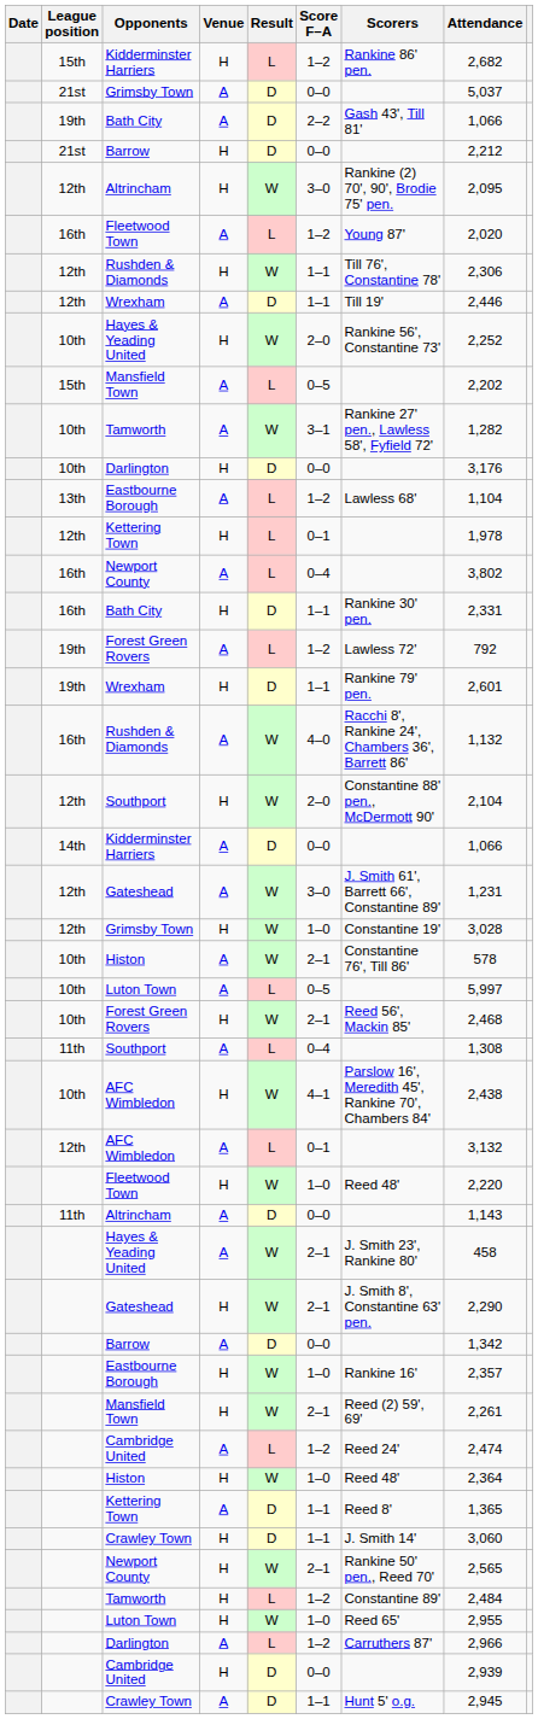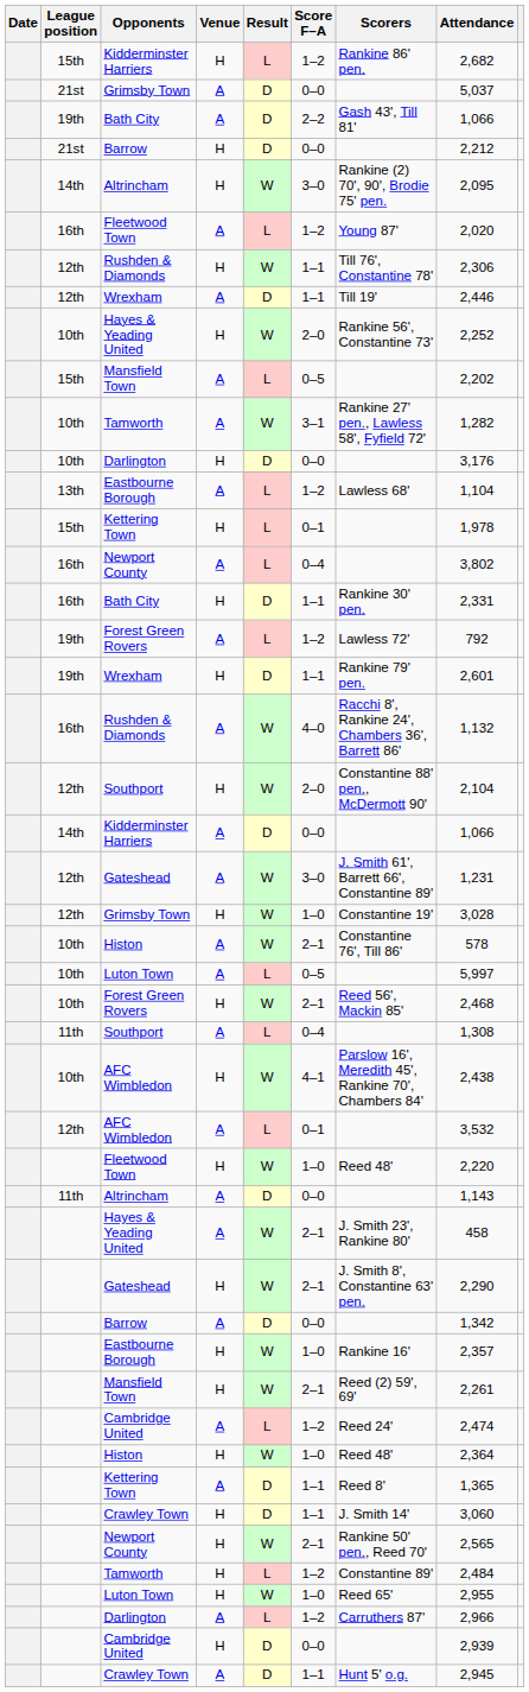 <table class="wikitable plainrowheaders sortable" style="text-align:center">
 <tr>
 <th scope=col>Date</th>
 <th scope=col>League<br>position</th>
 <th scope=col>Opponents</th>
 <th scope=col>Venue</th>
 <th scope=col>Result</th>
 <th scope=col>Score<br>F–A</th>
 <th scope=col class=unsortable>Scorers</th>
 <th scope=col>Attendance</th>
 <th scope=col class=unsortable></th>
 </tr>
 <tr>
 <th scope=row></th>
 <td>15th</td>
 <td align=left><a href='#'>Kidderminster Harriers</a></td>
 <td>H</td>
 <td style=background-color:#FFCCCC>L</td>
 <td>1–2</td>
 <td align=left><a href='#'>Rankine</a> 86' <a href='#'>pen.</a></td>
 <td>2,682</td>
 <td></td>
 </tr>
 <tr>
 <th scope=row></th>
 <td>21st</td>
 <td align=left><a href='#'>Grimsby Town</a></td>
 <td><a href='#'>A</a></td>
 <td style=background-color:#FFFFCC>D</td>
 <td>0–0</td>
 <td align=left></td>
 <td>5,037</td>
 <td></td>
 </tr>
 <tr>
 <th scope=row></th>
 <td>19th</td>
 <td align=left><a href='#'>Bath City</a></td>
 <td><a href='#'>A</a></td>
 <td style=background-color:#FFFFCC>D</td>
 <td>2–2</td>
 <td align=left><a href='#'>Gash</a> 43', <a href='#'>Till</a> 81'</td>
 <td>1,066</td>
 <td></td>
 </tr>
 <tr>
 <th scope=row></th>
 <td>21st</td>
 <td align=left><a href='#'>Barrow</a></td>
 <td>H</td>
 <td style=background-color:#FFFFCC>D</td>
 <td>0–0</td>
 <td align=left></td>
 <td>2,212</td>
 <td></td>
 </tr>
 <tr>
 <th scope=row></th>
-<td>12th</td>
+<td>14th</td>
 <td align=left><a href='#'>Altrincham</a></td>
 <td>H</td>
 <td style=background-color:#CCFFCC>W</td>
 <td>3–0</td>
 <td align=left>Rankine (2) 70', 90', <a href='#'>Brodie</a> 75' <a href='#'>pen.</a></td>
 <td>2,095</td>
 <td></td>
 </tr>
 <tr>
 <th scope=row></th>
 <td>16th</td>
 <td align=left><a href='#'>Fleetwood Town</a></td>
 <td><a href='#'>A</a></td>
 <td style=background-color:#FFCCCC>L</td>
 <td>1–2</td>
 <td align=left><a href='#'>Young</a> 87'</td>
 <td>2,020</td>
 <td></td>
 </tr>
 <tr>
 <th scope=row></th>
 <td>12th</td>
 <td align=left><a href='#'>Rushden & Diamonds</a></td>
 <td>H</td>
 <td style=background-color:#CCFFCC>W</td>
 <td>1–1</td>
 <td align=left>Till 76', <a href='#'>Constantine</a> 78'</td>
 <td>2,306</td>
 <td></td>
 </tr>
 <tr>
 <th scope=row></th>
 <td>12th</td>
 <td align=left><a href='#'>Wrexham</a></td>
 <td><a href='#'>A</a></td>
 <td style=background-color:#FFFFCC>D</td>
 <td>1–1</td>
 <td align=left>Till 19'</td>
 <td>2,446</td>
 <td></td>
 </tr>
 <tr>
 <th scope=row></th>
 <td>10th</td>
 <td align=left><a href='#'>Hayes & Yeading United</a></td>
 <td>H</td>
 <td style=background-color:#CCFFCC>W</td>
 <td>2–0</td>
 <td align=left>Rankine 56', Constantine 73'</td>
 <td>2,252</td>
 <td></td>
 </tr>
 <tr>
 <th scope=row></th>
 <td>15th</td>
 <td align=left><a href='#'>Mansfield Town</a></td>
 <td><a href='#'>A</a></td>
 <td style=background-color:#FFCCCC>L</td>
 <td>0–5</td>
 <td align=left></td>
 <td>2,202</td>
 <td></td>
 </tr>
 <tr>
 <th scope=row></th>
 <td>10th</td>
 <td align=left><a href='#'>Tamworth</a></td>
 <td><a href='#'>A</a></td>
 <td style=background-color:#CCFFCC>W</td>
 <td>3–1</td>
 <td align=left>Rankine 27' <a href='#'>pen.</a>, <a href='#'>Lawless</a> 58', <a href='#'>Fyfield</a> 72'</td>
 <td>1,282</td>
 <td></td>
 </tr>
 <tr>
 <th scope=row></th>
 <td>10th</td>
 <td align=left><a href='#'>Darlington</a></td>
 <td>H</td>
 <td style=background-color:#FFFFCC>D</td>
 <td>0–0</td>
 <td align=left></td>
 <td>3,176</td>
 <td></td>
 </tr>
 <tr>
 <th scope=row></th>
 <td>13th</td>
 <td align=left><a href='#'>Eastbourne Borough</a></td>
 <td><a href='#'>A</a></td>
 <td style=background-color:#FFCCCC>L</td>
 <td>1–2</td>
 <td align=left>Lawless 68'</td>
 <td>1,104</td>
 <td></td>
 </tr>
 <tr>
 <th scope=row></th>
-<td>12th</td>
+<td>15th</td>
 <td align=left><a href='#'>Kettering Town</a></td>
 <td>H</td>
 <td style=background-color:#FFCCCC>L</td>
 <td>0–1</td>
 <td align=left></td>
 <td>1,978</td>
 <td></td>
 </tr>
 <tr>
 <th scope=row></th>
 <td>16th</td>
 <td align=left><a href='#'>Newport County</a></td>
 <td><a href='#'>A</a></td>
 <td style=background-color:#FFCCCC>L</td>
 <td>0–4</td>
 <td align=left></td>
 <td>3,802</td>
 <td></td>
 </tr>
 <tr>
 <th scope=row></th>
 <td>16th</td>
 <td align=left><a href='#'>Bath City</a></td>
 <td>H</td>
 <td style=background-color:#FFFFCC>D</td>
 <td>1–1</td>
 <td align=left>Rankine 30' <a href='#'>pen.</a></td>
 <td>2,331</td>
 <td></td>
 </tr>
 <tr>
 <th scope=row></th>
 <td>19th</td>
 <td align=left><a href='#'>Forest Green Rovers</a></td>
 <td><a href='#'>A</a></td>
 <td style=background-color:#FFCCCC>L</td>
 <td>1–2</td>
 <td align=left>Lawless 72'</td>
 <td>792</td>
 <td></td>
 </tr>
 <tr>
 <th scope=row></th>
 <td>19th</td>
 <td align=left><a href='#'>Wrexham</a></td>
 <td>H</td>
 <td style=background-color:#FFFFCC>D</td>
 <td>1–1</td>
 <td align=left>Rankine 79' <a href='#'>pen.</a></td>
 <td>2,601</td>
 <td></td>
 </tr>
 <tr>
 <th scope=row></th>
 <td>16th</td>
 <td align=left><a href='#'>Rushden & Diamonds</a></td>
 <td><a href='#'>A</a></td>
 <td style=background-color:#CCFFCC>W</td>
 <td>4–0</td>
 <td align=left><a href='#'>Racchi</a> 8', Rankine 24', <a href='#'>Chambers</a> 36', <a href='#'>Barrett</a> 86'</td>
 <td>1,132</td>
 <td></td>
 </tr>
 <tr>
 <th scope=row></th>
 <td>12th</td>
 <td align=left><a href='#'>Southport</a></td>
 <td>H</td>
 <td style=background-color:#CCFFCC>W</td>
 <td>2–0</td>
 <td align=left>Constantine 88' <a href='#'>pen.</a>, <a href='#'>McDermott</a> 90'</td>
 <td>2,104</td>
 <td></td>
 </tr>
 <tr>
 <th scope=row></th>
 <td>14th</td>
 <td align=left><a href='#'>Kidderminster Harriers</a></td>
 <td><a href='#'>A</a></td>
 <td style=background-color:#FFFFCC>D</td>
 <td>0–0</td>
 <td align=left></td>
 <td>1,066</td>
 <td></td>
 </tr>
 <tr>
 <th scope=row></th>
 <td>12th</td>
 <td align=left><a href='#'>Gateshead</a></td>
 <td><a href='#'>A</a></td>
 <td style=background-color:#CCFFCC>W</td>
 <td>3–0</td>
 <td align=left><a href='#'>J. Smith</a> 61', Barrett 66', Constantine 89'</td>
 <td>1,231</td>
 <td></td>
 </tr>
 <tr>
 <th scope=row></th>
 <td>12th</td>
 <td align=left><a href='#'>Grimsby Town</a></td>
 <td>H</td>
 <td style=background-color:#CCFFCC>W</td>
 <td>1–0</td>
 <td align=left>Constantine 19'</td>
 <td>3,028</td>
 <td></td>
 </tr>
 <tr>
 <th scope=row></th>
 <td>10th</td>
 <td align=left><a href='#'>Histon</a></td>
 <td><a href='#'>A</a></td>
 <td style=background-color:#CCFFCC>W</td>
 <td>2–1</td>
 <td align=left>Constantine 76', Till 86'</td>
 <td>578</td>
 <td></td>
 </tr>
 <tr>
 <th scope=row></th>
 <td>10th</td>
 <td align=left><a href='#'>Luton Town</a></td>
 <td><a href='#'>A</a></td>
 <td style=background-color:#FFCCCC>L</td>
 <td>0–5</td>
 <td align=left></td>
 <td>5,997</td>
 <td></td>
 </tr>
 <tr>
 <th scope=row></th>
 <td>10th</td>
 <td align=left><a href='#'>Forest Green Rovers</a></td>
 <td>H</td>
 <td style=background-color:#CCFFCC>W</td>
 <td>2–1</td>
 <td align=left><a href='#'>Reed</a> 56', <a href='#'>Mackin</a> 85'</td>
 <td>2,468</td>
 <td></td>
 </tr>
 <tr>
 <th scope=row></th>
 <td>11th</td>
 <td align=left><a href='#'>Southport</a></td>
 <td><a href='#'>A</a></td>
 <td style=background-color:#FFCCCC>L</td>
 <td>0–4</td>
 <td align=left></td>
 <td>1,308</td>
 <td></td>
 </tr>
 <tr>
 <th scope=row></th>
 <td>10th</td>
 <td align=left><a href='#'>AFC Wimbledon</a></td>
 <td>H</td>
 <td style=background-color:#CCFFCC>W</td>
 <td>4–1</td>
 <td align=left><a href='#'>Parslow</a> 16', <a href='#'>Meredith</a> 45', Rankine 70', Chambers 84'</td>
 <td>2,438</td>
 <td></td>
 </tr>
 <tr>
 <th scope=row></th>
 <td>12th</td>
 <td align=left><a href='#'>AFC Wimbledon</a></td>
 <td><a href='#'>A</a></td>
 <td style=background-color:#FFCCCC>L</td>
 <td>0–1</td>
 <td align=left></td>
-<td>3,132</td>
+<td>3,532</td>
 <td></td>
 </tr>
 <tr>
 <th scope=row></th>
 <td></td>
 <td align=left><a href='#'>Fleetwood Town</a></td>
 <td>H</td>
 <td style=background-color:#CCFFCC>W</td>
 <td>1–0</td>
 <td align=left>Reed 48'</td>
 <td>2,220</td>
 <td></td>
 </tr>
 <tr>
 <th scope=row></th>
 <td>11th</td>
 <td align=left><a href='#'>Altrincham</a></td>
 <td><a href='#'>A</a></td>
 <td style=background-color:#FFFFCC>D</td>
 <td>0–0</td>
 <td align=left></td>
 <td>1,143</td>
 <td></td>
 </tr>
 <tr>
 <th scope=row></th>
 <td></td>
 <td align=left><a href='#'>Hayes & Yeading United</a></td>
 <td><a href='#'>A</a></td>
 <td style=background-color:#CCFFCC>W</td>
 <td>2–1</td>
 <td align=left>J. Smith 23', Rankine 80'</td>
 <td>458</td>
 <td></td>
 </tr>
 <tr>
 <th scope=row></th>
 <td></td>
 <td align=left><a href='#'>Gateshead</a></td>
 <td>H</td>
 <td style=background-color:#CCFFCC>W</td>
 <td>2–1</td>
 <td align=left>J. Smith 8', Constantine 63' <a href='#'>pen.</a></td>
 <td>2,290</td>
 <td></td>
 </tr>
 <tr>
 <th scope=row></th>
 <td></td>
 <td align=left><a href='#'>Barrow</a></td>
 <td><a href='#'>A</a></td>
 <td style=background-color:#FFFFCC>D</td>
 <td>0–0</td>
 <td align=left></td>
 <td>1,342</td>
 <td></td>
 </tr>
 <tr>
 <th scope=row></th>
 <td></td>
 <td align=left><a href='#'>Eastbourne Borough</a></td>
 <td>H</td>
 <td style=background-color:#CCFFCC>W</td>
 <td>1–0</td>
 <td align=left>Rankine 16'</td>
 <td>2,357</td>
 <td></td>
 </tr>
 <tr>
 <th scope=row></th>
 <td></td>
 <td align=left><a href='#'>Mansfield Town</a></td>
 <td>H</td>
 <td style=background-color:#CCFFCC>W</td>
 <td>2–1</td>
 <td align=left>Reed (2) 59', 69'</td>
 <td>2,261</td>
 <td></td>
 </tr>
 <tr>
 <th scope=row></th>
 <td></td>
 <td align=left><a href='#'>Cambridge United</a></td>
 <td><a href='#'>A</a></td>
 <td style=background-color:#FFCCCC>L</td>
 <td>1–2</td>
 <td align=left>Reed 24'</td>
 <td>2,474</td>
 <td></td>
 </tr>
 <tr>
 <th scope=row></th>
 <td></td>
 <td align=left><a href='#'>Histon</a></td>
 <td>H</td>
 <td style=background-color:#CCFFCC>W</td>
 <td>1–0</td>
 <td align=left>Reed 48'</td>
 <td>2,364</td>
 <td></td>
 </tr>
 <tr>
 <th scope=row></th>
 <td></td>
 <td align=left><a href='#'>Kettering Town</a></td>
 <td><a href='#'>A</a></td>
 <td style=background-color:#FFFFCC>D</td>
 <td>1–1</td>
 <td align=left>Reed 8'</td>
 <td>1,365</td>
 <td></td>
 </tr>
 <tr>
 <th scope=row></th>
 <td></td>
 <td align=left><a href='#'>Crawley Town</a></td>
 <td>H</td>
 <td style=background-color:#FFFFCC>D</td>
 <td>1–1</td>
 <td align=left>J. Smith 14'</td>
 <td>3,060</td>
 <td></td>
 </tr>
 <tr>
 <th scope=row></th>
 <td></td>
 <td align=left><a href='#'>Newport County</a></td>
 <td>H</td>
 <td style=background-color:#CCFFCC>W</td>
 <td>2–1</td>
 <td align=left>Rankine 50' <a href='#'>pen.</a>, Reed 70'</td>
 <td>2,565</td>
 <td></td>
 </tr>
 <tr>
 <th scope=row></th>
 <td></td>
 <td align=left><a href='#'>Tamworth</a></td>
 <td>H</td>
 <td style=background-color:#FFCCCC>L</td>
 <td>1–2</td>
 <td align=left>Constantine 89'</td>
 <td>2,484</td>
 <td></td>
 </tr>
 <tr>
 <th scope=row></th>
 <td></td>
 <td align=left><a href='#'>Luton Town</a></td>
 <td>H</td>
 <td style=background-color:#CCFFCC>W</td>
 <td>1–0</td>
 <td align=left>Reed 65'</td>
 <td>2,955</td>
 <td></td>
 </tr>
 <tr>
 <th scope=row></th>
 <td></td>
 <td align=left><a href='#'>Darlington</a></td>
 <td><a href='#'>A</a></td>
 <td style=background-color:#FFCCCC>L</td>
 <td>1–2</td>
 <td align=left><a href='#'>Carruthers</a> 87'</td>
 <td>2,966</td>
 <td></td>
 </tr>
 <tr>
 <th scope=row></th>
 <td></td>
 <td align=left><a href='#'>Cambridge United</a></td>
 <td>H</td>
 <td style=background-color:#FFFFCC>D</td>
 <td>0–0</td>
 <td align=left></td>
 <td>2,939</td>
 <td></td>
 </tr>
 <tr>
 <th scope=row></th>
 <td></td>
 <td align=left><a href='#'>Crawley Town</a></td>
 <td><a href='#'>A</a></td>
 <td style=background-color:#FFFFCC>D</td>
 <td>1–1</td>
 <td align=left><a href='#'>Hunt</a> 5' <a href='#'>o.g.</a></td>
 <td>2,945</td>
 <td></td>
 </tr>
 </table>
